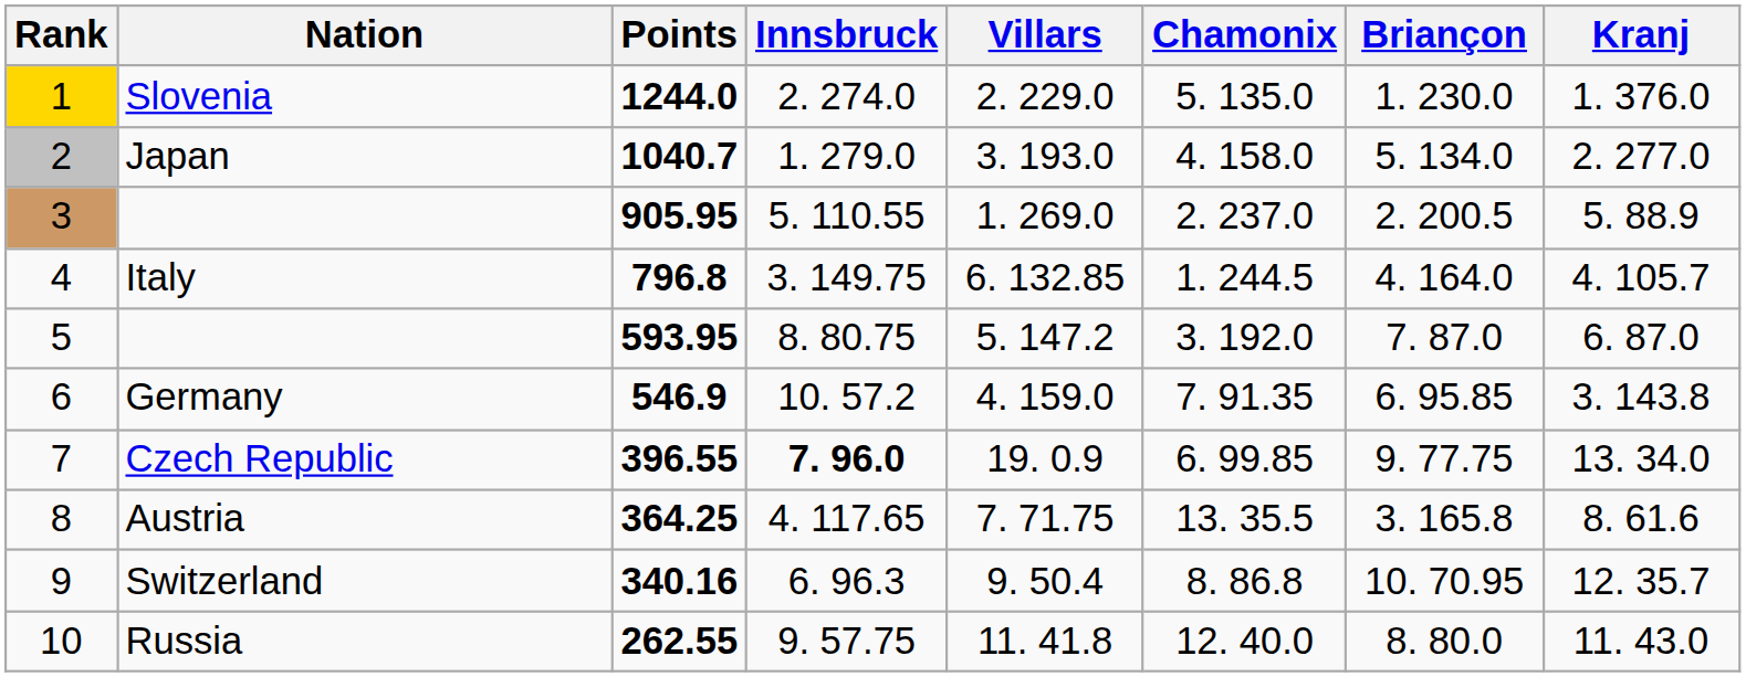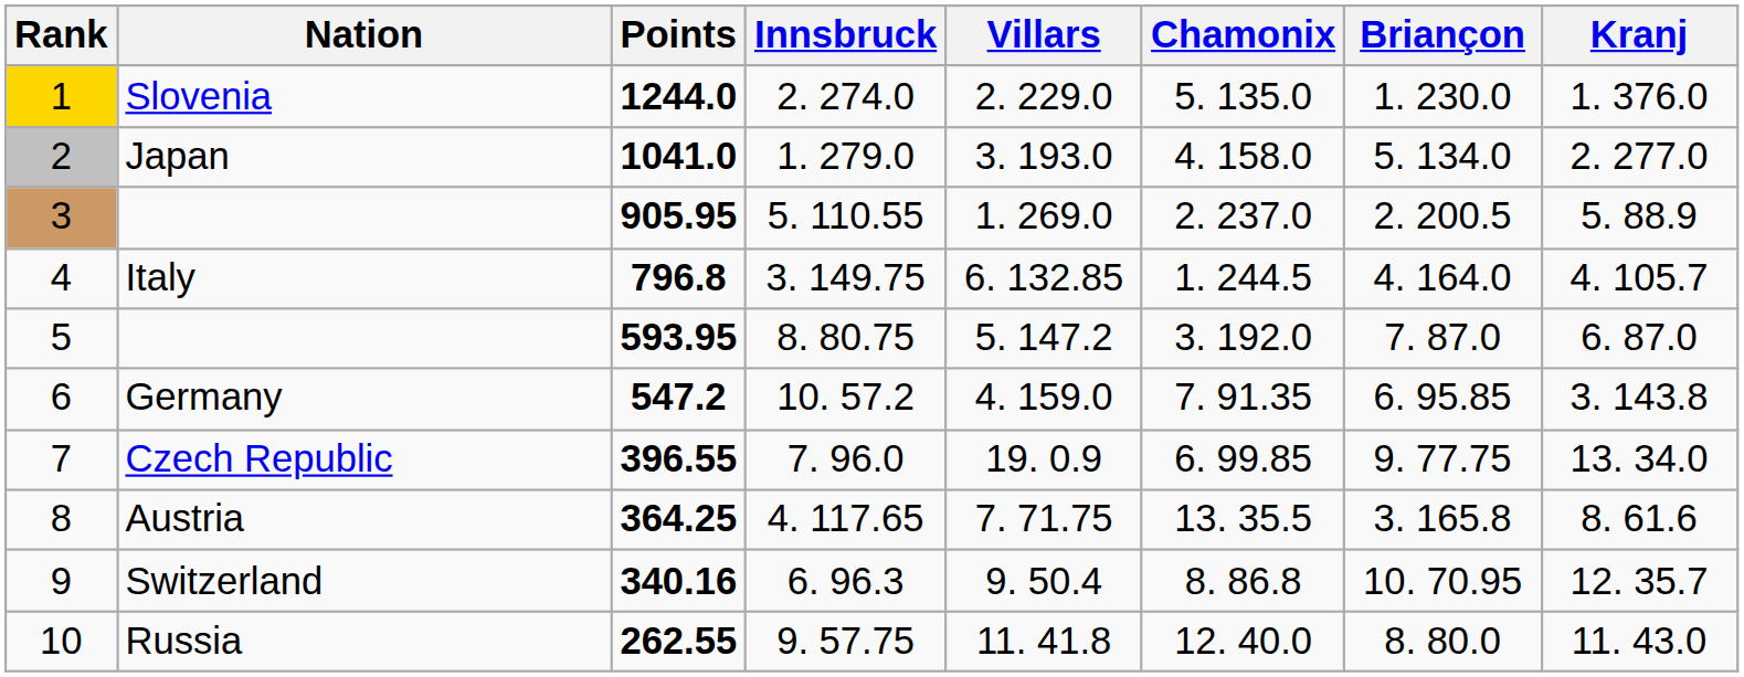 <table class="wikitable sortable" style="text-align: center;">
 <tr>
 <th>Rank</th>
 <th width = "200">Nation</th>
 <th>Points</th>
 <th width="75" data-sort-type="number"><a href='#'>Innsbruck</a></th>
 <th width="75" data-sort-type="number"><a href='#'>Villars</a></th>
 <th width="75" data-sort-type="number"><a href='#'>Chamonix</a></th>
 <th width="75" data-sort-type="number"><a href='#'>Briançon</a></th>
 <th width = "75" data-sort-type="number"><a href='#'>Kranj</a></th>
 </tr>
 <tr>
 <td style="background: gold">1</td>
 <td align="left"> <a href='#'>Slovenia</a></td>
 <td><strong>1244.0</strong></td>
 <td>2. 274.0</td>
 <td>2. 229.0</td>
 <td>5. 135.0</td>
 <td>1. 230.0</td>
 <td>1. 376.0</td>
 </tr>
 <tr>
 <td style="background: silver">2</td>
 <td align="left"> Japan</td>
-<td><strong>1040.7</strong></td>
+<td><strong>1041.0</strong></td>
 <td>1. 279.0</td>
 <td>3. 193.0</td>
 <td>4. 158.0</td>
 <td>5. 134.0</td>
 <td>2. 277.0</td>
 </tr>
 <tr>
 <td style="background: #cc9966">3</td>
 <td align="left"></td>
 <td><strong>905.95</strong></td>
 <td>5. 110.55</td>
 <td>1. 269.0</td>
 <td>2. 237.0</td>
 <td>2. 200.5</td>
 <td>5. 88.9</td>
 </tr>
 <tr>
 <td>4</td>
 <td align="left"> Italy</td>
 <td><strong>796.8</strong></td>
 <td>3. 149.75</td>
 <td>6. 132.85</td>
 <td>1. 244.5</td>
 <td>4. 164.0</td>
 <td>4. 105.7</td>
 </tr>
 <tr>
 <td>5</td>
 <td align="left"></td>
 <td><strong>593.95</strong></td>
 <td>8. 80.75</td>
 <td>5. 147.2</td>
 <td>3. 192.0</td>
 <td>7. 87.0</td>
 <td>6. 87.0</td>
 </tr>
 <tr>
 <td>6</td>
 <td align="left"> Germany</td>
-<td><strong>546.9</strong></td>
+<td><strong>547.2</strong></td>
 <td>10. 57.2</td>
 <td>4. 159.0</td>
 <td>7. 91.35</td>
 <td>6. 95.85</td>
 <td>3. 143.8</td>
 </tr>
 <tr>
 <td>7</td>
 <td align="left"> <a href='#'>Czech Republic</a></td>
 <td><strong>396.55</strong></td>
-<td><strong>7. 96.0</strong></td>
+<td>7. 96.0</td>
 <td>19. 0.9</td>
 <td>6. 99.85</td>
 <td>9. 77.75</td>
 <td>13. 34.0</td>
 </tr>
 <tr>
 <td>8</td>
 <td align="left"> Austria</td>
 <td><strong>364.25</strong></td>
 <td>4. 117.65</td>
 <td>7. 71.75</td>
 <td>13. 35.5</td>
 <td>3. 165.8</td>
 <td>8. 61.6</td>
 </tr>
 <tr>
 <td>9</td>
 <td align="left"> Switzerland</td>
 <td><strong>340.16</strong></td>
 <td>6. 96.3</td>
 <td>9. 50.4</td>
 <td>8. 86.8</td>
 <td>10. 70.95</td>
 <td>12. 35.7</td>
 </tr>
 <tr>
 <td>10</td>
 <td align="left"> Russia</td>
 <td><strong>262.55</strong></td>
 <td>9. 57.75</td>
 <td>11. 41.8</td>
 <td>12. 40.0</td>
 <td>8. 80.0</td>
 <td>11. 43.0</td>
 </tr>
 </table>
